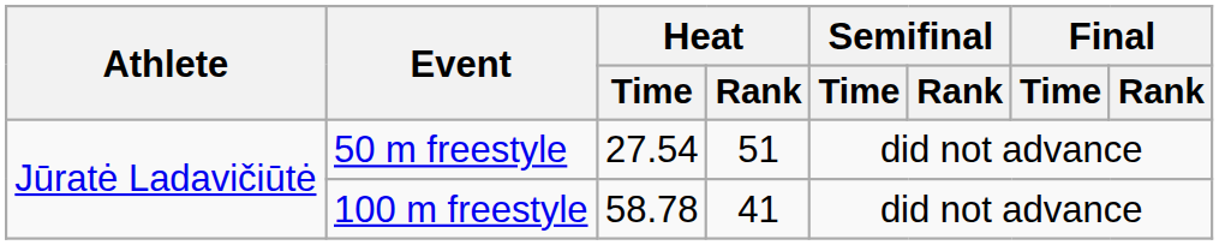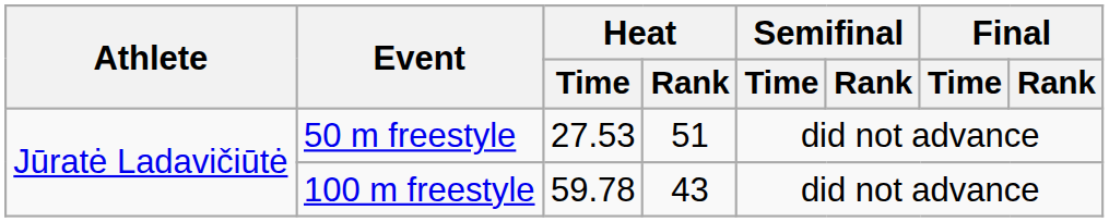 <table class=wikitable style="font-size:90%">
 <tr>
 <th rowspan="2">Athlete</th>
 <th rowspan="2">Event</th>
 <th colspan="2">Heat</th>
 <th colspan="2">Semifinal</th>
 <th colspan="2">Final</th>
 </tr>
 <tr style="font-size:95%">
 <th>Time</th>
 <th>Rank</th>
 <th>Time</th>
 <th>Rank</th>
 <th>Time</th>
 <th>Rank</th>
 </tr>
 <tr align=center>
 <td align=left rowspan=2><a href='#'>Jūratė Ladavičiūtė</a></td>
 <td align=left><a href='#'>50 m freestyle</a></td>
-<td>27.54</td>
+<td>27.53</td>
 <td>51</td>
 <td colspan=4>did not advance</td>
 </tr>
 <tr align=center>
 <td align=left><a href='#'>100 m freestyle</a></td>
-<td>58.78</td>
-<td>41</td>
+<td>59.78</td>
+<td>43</td>
 <td colspan=4>did not advance</td>
 </tr>
 </table>
